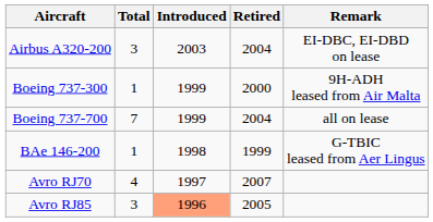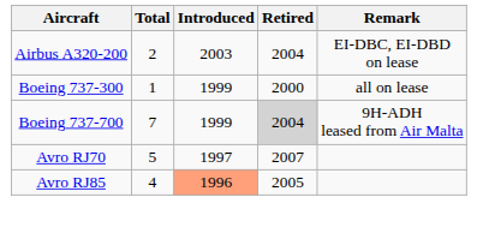 <table class="wikitable" style="margin:auto;text-align:center">
 <tr>
 <th>Aircraft</th>
 <th>Total</th>
 <th>Introduced</th>
 <th>Retired</th>
 <th>Remark</th>
 </tr>
 <tr>
 <td><a href='#'>Airbus A320-200</a></td>
-<td>3</td>
+<td>2</td>
 <td>2003</td>
 <td>2004</td>
 <td>EI-DBC, EI-DBD<br>on lease</td>
 </tr>
 <tr>
 <td><a href='#'>Boeing 737-300</a></td>
 <td>1</td>
 <td>1999</td>
 <td>2000</td>
-<td>9H-ADH<br>leased from <a href='#'>Air Malta</a></td>
+<td>all on lease</td>
 </tr>
 <tr>
 <td><a href='#'>Boeing 737-700</a></td>
 <td>7</td>
 <td>1999</td>
-<td>2004</td>
-<td>all on lease</td>
-</tr>
-<tr>
-<td><a href='#'>BAe 146-200</a> </td>
-<td>1</td>
-<td>1998</td>
-<td>1999</td>
-<td>G-TBIC<br>leased from <a href='#'>Aer Lingus</a></td>
+<td style="background: lightgrey;">2004</td>
+<td>9H-ADH<br>leased from <a href='#'>Air Malta</a></td>
 </tr>
 <tr>
 <td><a href='#'>Avro RJ70</a></td>
-<td>4</td>
+<td>5</td>
 <td>1997</td>
 <td>2007</td>
 <td></td>
 </tr>
 <tr>
 <td><a href='#'>Avro RJ85</a></td>
-<td>3</td>
+<td>4</td>
 <td style="background: lightsalmon;">1996</td>
 <td>2005</td>
 <td></td>
 </tr>
 </table>
